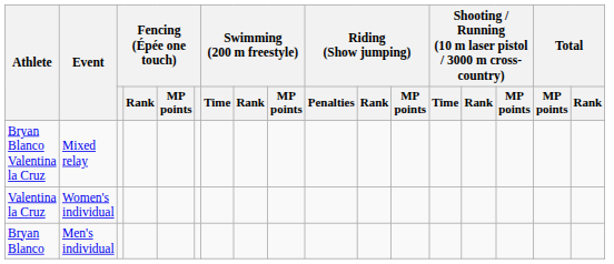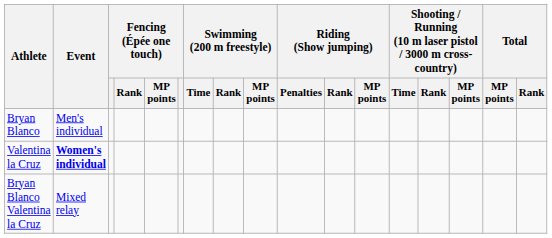 <table class=wikitable style=font-size:90%;text-align:center>
 <tr>
 <th rowspan=2>Athlete</th>
 <th rowspan=2>Event</th>
 <th colspan=4>Fencing<br><span>(Épée one touch)</span></th>
 <th colspan=3>Swimming<br><span>(200 m freestyle)</span></th>
 <th colspan=3>Riding<br><span>(Show jumping)</span></th>
 <th colspan=3>Shooting / Running<br><span>(10 m laser pistol / 3000 m cross-country)</span></th>
 <th colspan=2>Total</th>
 </tr>
 <tr style=font-size:95%>
 <th></th>
 <th>Rank</th>
 <th>MP points</th>
 <th></th>
 <th>Time</th>
 <th>Rank</th>
 <th>MP points</th>
 <th>Penalties</th>
 <th>Rank</th>
 <th>MP points</th>
 <th>Time</th>
 <th>Rank</th>
 <th>MP points</th>
 <th>MP points</th>
 <th>Rank</th>
 </tr>
 <tr>
+<td align=left><a href='#'>Bryan Blanco</a></td>
+<td align=left><a href='#'>Men's individual</a></td>
+<td></td>
+<td></td>
+<td></td>
+<td></td>
+<td></td>
+<td></td>
+<td></td>
+<td></td>
+<td></td>
+<td></td>
+<td></td>
+<td></td>
+<td></td>
+<td></td>
+<td></td>
+</tr>
+<tr>
+<td align=left><a href='#'>Valentina la Cruz</a></td>
+<td align=left><strong><a href='#'>Women's individual</a></strong></td>
+<td></td>
+<td></td>
+<td></td>
+<td></td>
+<td></td>
+<td></td>
+<td></td>
+<td></td>
+<td></td>
+<td></td>
+<td></td>
+<td></td>
+<td></td>
+<td></td>
+<td></td>
+</tr>
+<tr>
 <td align=left><a href='#'>Bryan Blanco</a><br><a href='#'>Valentina la Cruz</a></td>
 <td align=left><a href='#'>Mixed relay</a></td>
 <td></td>
 <td></td>
 <td></td>
 <td></td>
 <td></td>
 <td></td>
 <td></td>
 <td></td>
 <td></td>
 <td></td>
 <td></td>
 <td></td>
 <td></td>
 <td></td>
 <td></td>
 </tr>
-<tr>
-<td align=left><a href='#'>Valentina la Cruz</a></td>
-<td align=left><a href='#'>Women's individual</a></td>
-<td></td>
-<td></td>
-<td></td>
-<td></td>
-<td></td>
-<td></td>
-<td></td>
-<td></td>
-<td></td>
-<td></td>
-<td></td>
-<td></td>
-<td></td>
-<td></td>
-<td></td>
-</tr>
-<tr>
-<td align=left><a href='#'>Bryan Blanco</a></td>
-<td align=left><a href='#'>Men's individual</a></td>
-<td></td>
-<td></td>
-<td></td>
-<td></td>
-<td></td>
-<td></td>
-<td></td>
-<td></td>
-<td></td>
-<td></td>
-<td></td>
-<td></td>
-<td></td>
-<td></td>
-<td></td>
-</tr>
 </table>
